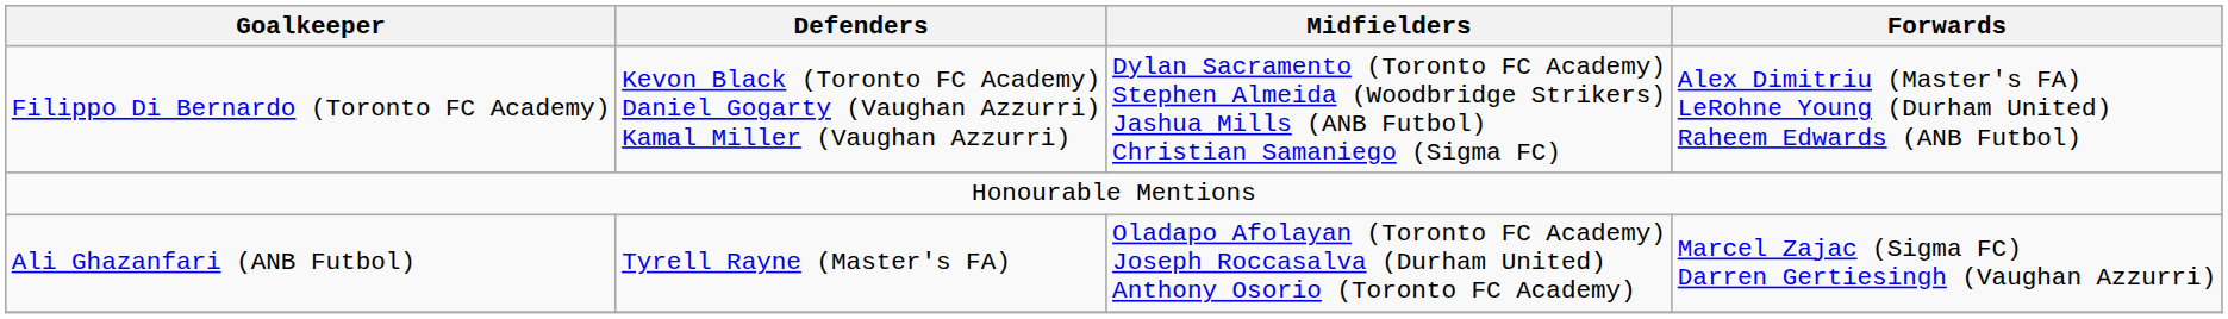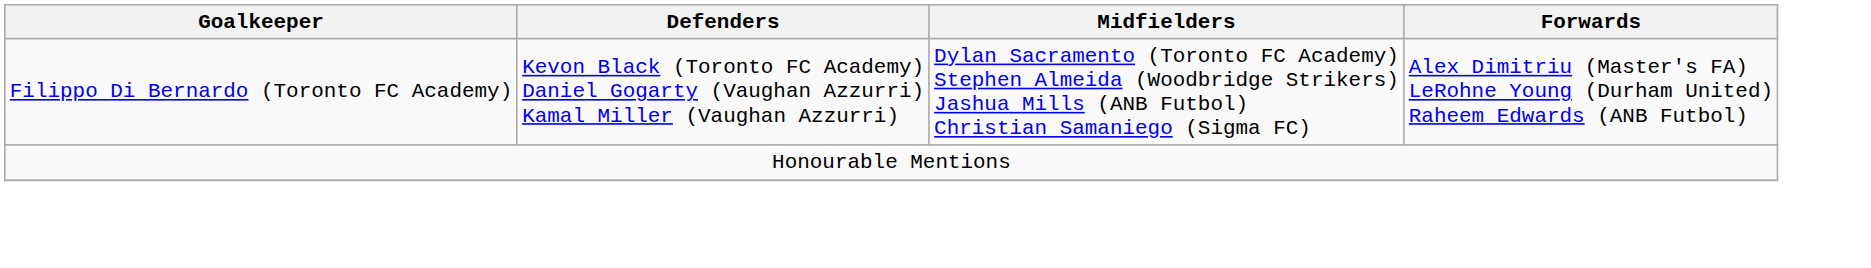 <table class="wikitable">
 <tr>
 <th>Goalkeeper</th>
 <th>Defenders</th>
 <th>Midfielders</th>
 <th>Forwards</th>
 </tr>
 <tr>
 <td><a href='#'>Filippo Di Bernardo</a> (Toronto FC Academy)</td>
 <td><a href='#'>Kevon Black</a> (Toronto FC Academy)<br><a href='#'>Daniel Gogarty</a> (Vaughan Azzurri)<br><a href='#'>Kamal Miller</a> (Vaughan Azzurri)</td>
 <td><a href='#'>Dylan Sacramento</a> (Toronto FC Academy)<br><a href='#'>Stephen Almeida</a> (Woodbridge Strikers)<br><a href='#'>Jashua Mills</a> (ANB Futbol)<br><a href='#'>Christian Samaniego</a> (Sigma FC)</td>
 <td><a href='#'>Alex Dimitriu</a> (Master's FA)<br><a href='#'>LeRohne Young</a> (Durham United)<br><a href='#'>Raheem Edwards</a> (ANB Futbol)</td>
 </tr>
 <tr>
 <td colspan=4 style="text-align: center;">Honourable Mentions</td>
 </tr>
 <tr>
-<td><a href='#'>Ali Ghazanfari</a> (ANB Futbol)</td>
-<td><a href='#'>Tyrell Rayne</a> (Master's FA)</td>
-<td><a href='#'>Oladapo Afolayan</a> (Toronto FC Academy)<br><a href='#'>Joseph Roccasalva</a> (Durham United)<br><a href='#'>Anthony Osorio</a> (Toronto FC Academy)</td>
-<td><a href='#'>Marcel Zajac</a> (Sigma FC)<br><a href='#'>Darren Gertiesingh</a> (Vaughan Azzurri)</td>
-</tr>
-<tr>
 </tr>
 </table>
